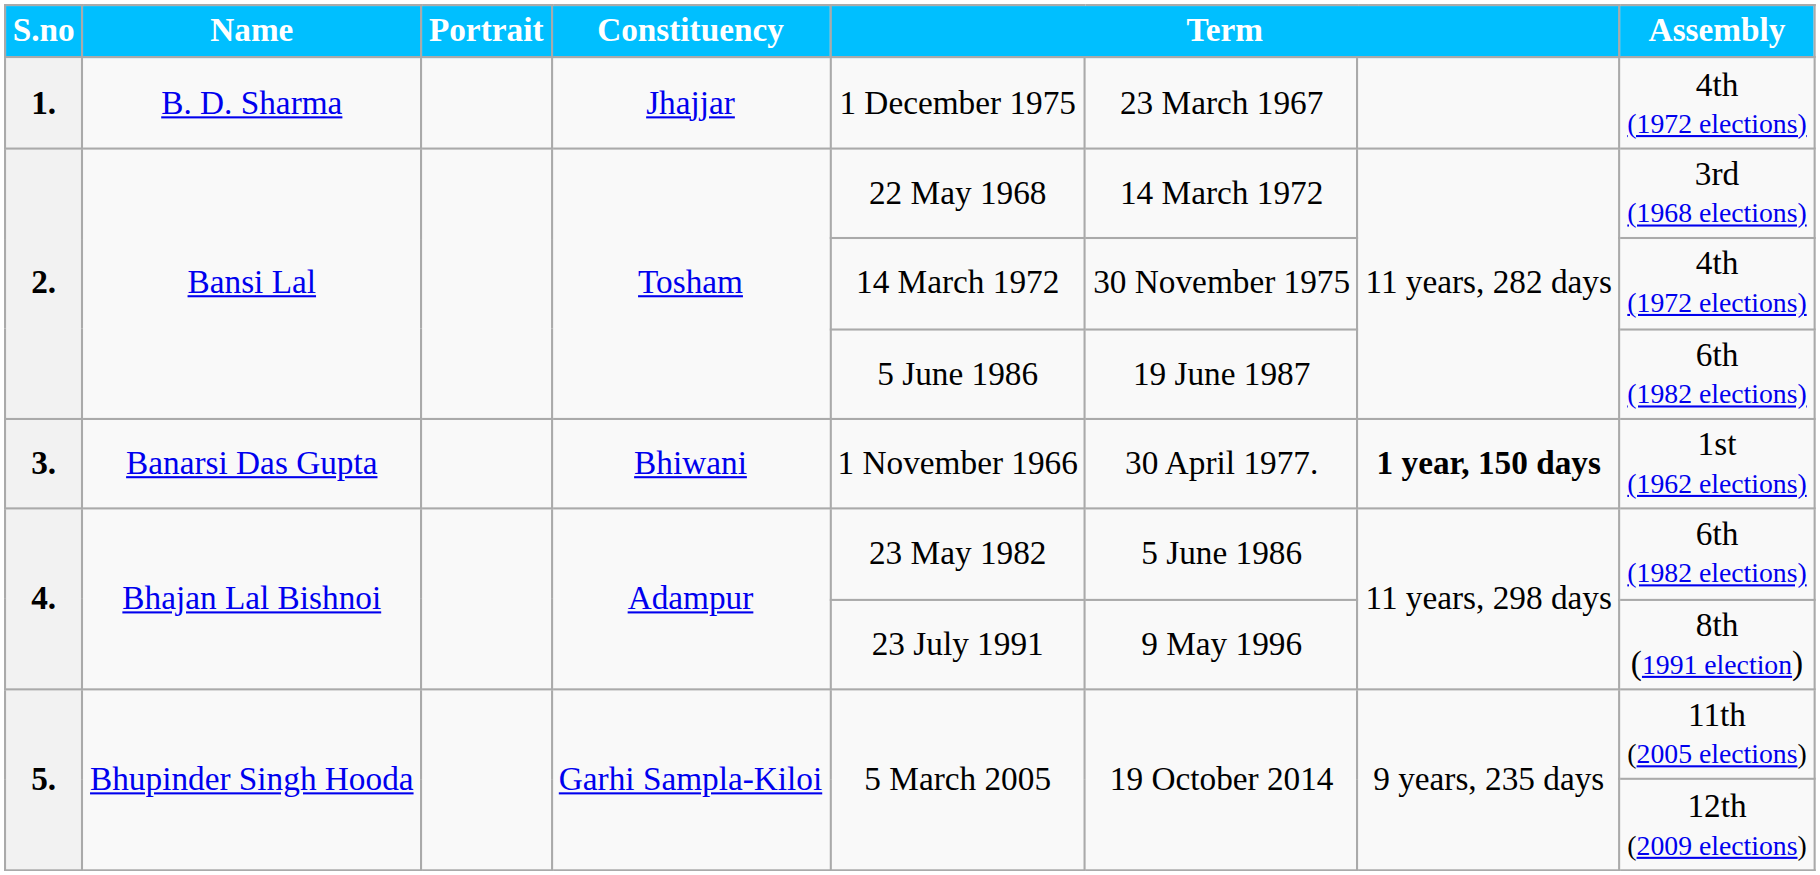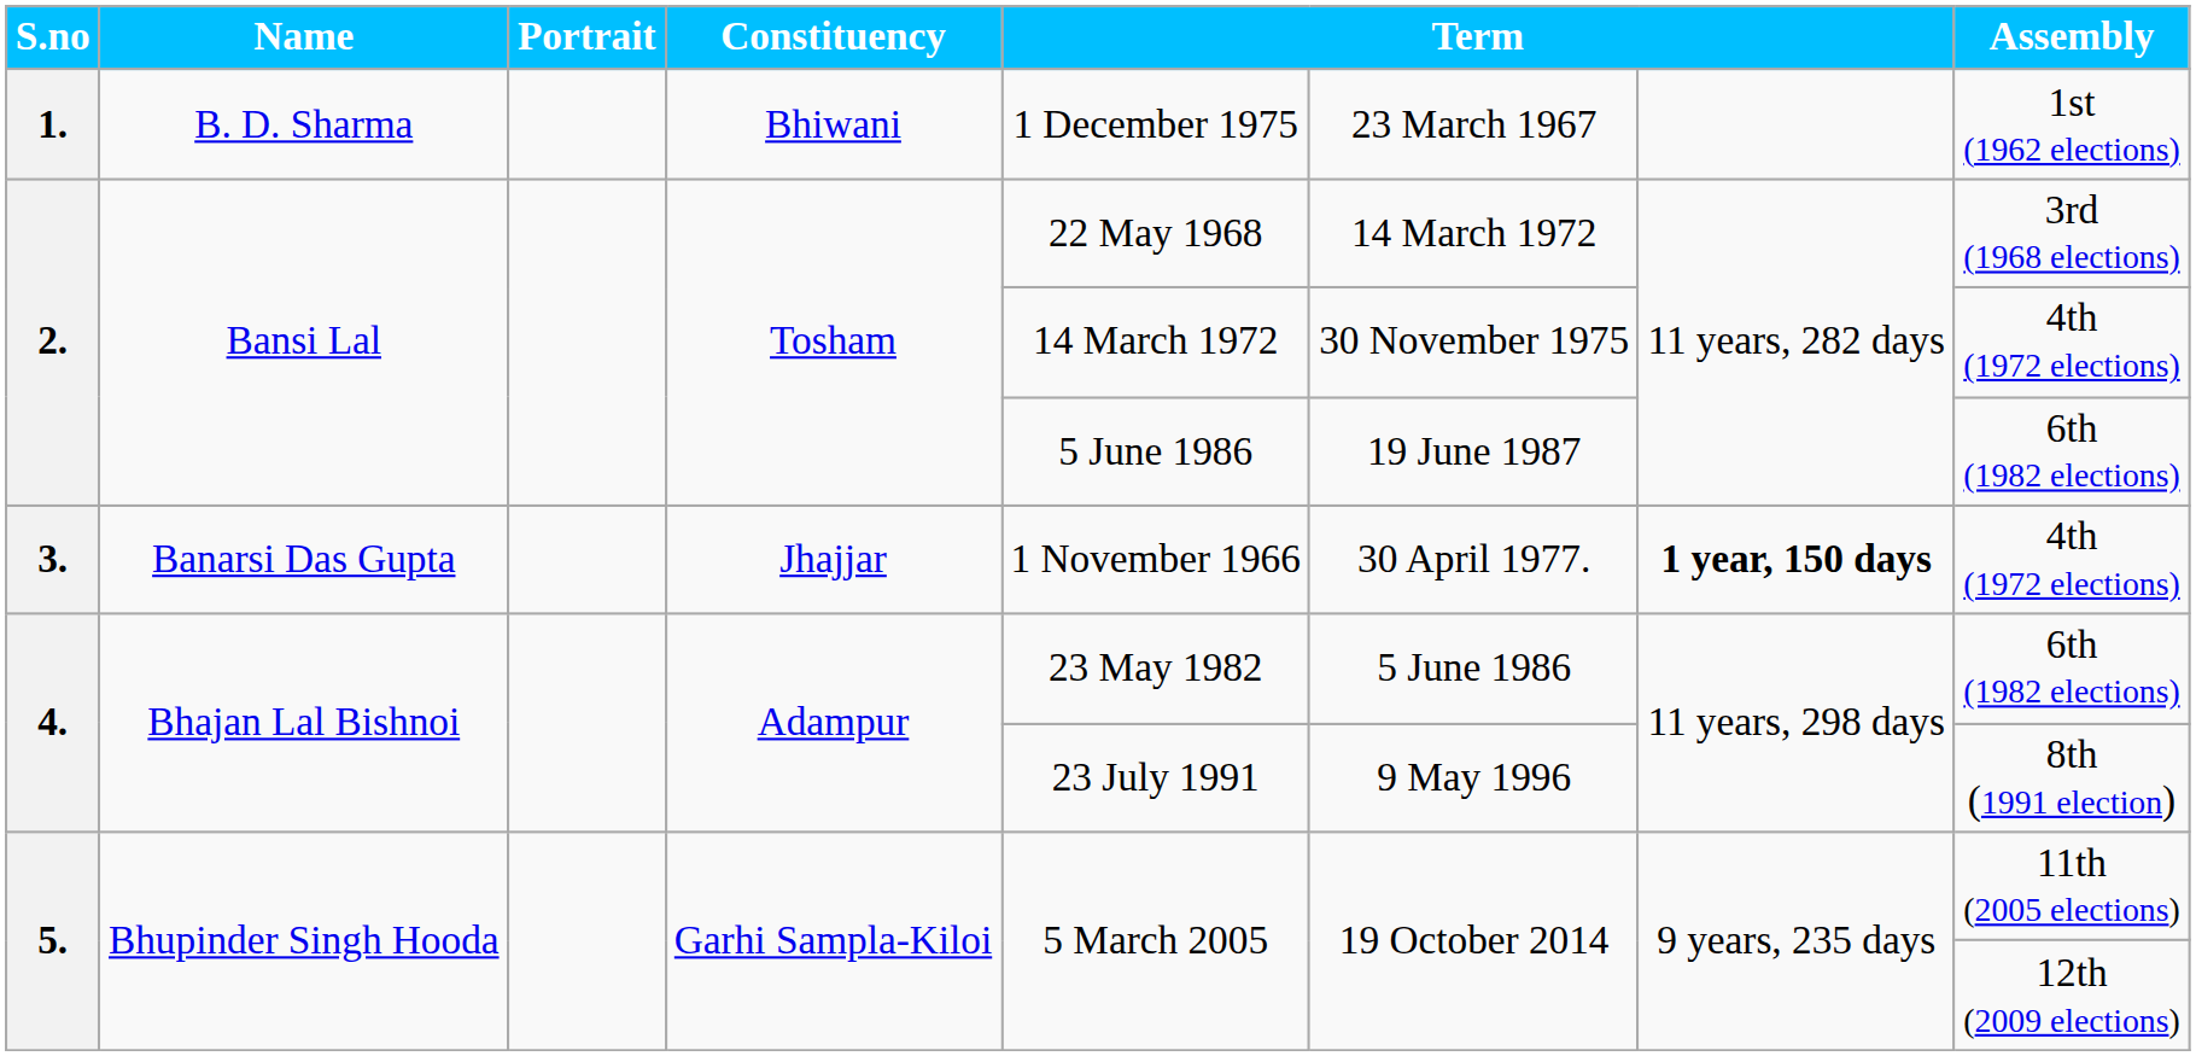 <table class="wikitable sortable" style="text-align:center;">
 <tr>
 <th Style="background-color:#00BFFF; color:white">S.no</th>
 <th Style="background-color:#00BFFF; color:white">Name</th>
 <th Style="background-color:#00BFFF; color:white">Portrait</th>
 <th Style="background-color:#00BFFF; color:white">Constituency</th>
 <th colspan="3" style="background-color:#00BFFF; color:white">Term</th>
 <th Style="background-color:#00BFFF; color:white">Assembly</th>
 </tr>
 <tr>
 <th>1.</th>
 <td><a href='#'>B. D. Sharma</a></td>
 <td></td>
-<td><a href='#'>Jhajjar</a></td>
+<td><a href='#'>Bhiwani</a></td>
 <td>1 December 1975</td>
 <td>23 March 1967</td>
 <td></td>
-<td>4th<br><small><a href='#'>(1972 elections)</a></small></td>
+<td>1st<br><small><a href='#'>(1962 elections)</a></small></td>
 </tr>
 <tr>
 <th rowspan=3>2.</th>
 <td rowspan=3><a href='#'>Bansi Lal</a></td>
 <td rowspan=3></td>
 <td rowspan="3"><a href='#'>Tosham</a></td>
 <td>22 May 1968</td>
 <td>14 March 1972</td>
 <td rowspan=3>11 years, 282 days</td>
 <td>3rd<br><small><a href='#'>(1968 elections)</a></small></td>
 </tr>
 <tr>
 <td>14 March 1972</td>
 <td>30 November 1975</td>
 <td>4th<br><small><a href='#'>(1972 elections)</a></small></td>
 </tr>
 <tr>
 <td>5 June 1986</td>
 <td>19 June 1987</td>
 <td>6th<br><a href='#'><small>(1982 elections)</small></a></td>
 </tr>
 <tr>
 <th>3.</th>
 <td><a href='#'>Banarsi Das Gupta</a></td>
 <td></td>
-<td><a href='#'>Bhiwani</a></td>
+<td><a href='#'>Jhajjar</a></td>
 <td>1 November 1966</td>
 <td>30 April 1977.</td>
 <td><strong>1 year, 150 days</strong></td>
-<td>1st<br><small><a href='#'>(1962 elections)</a></small></td>
+<td>4th<br><small><a href='#'>(1972 elections)</a></small></td>
 </tr>
 <tr>
 <th rowspan=2>4.</th>
 <td rowspan =2><a href='#'>Bhajan Lal Bishnoi</a></td>
 <td rowspan=2></td>
 <td rowspan="2"><a href='#'>Adampur</a></td>
 <td>23 May 1982</td>
 <td>5 June 1986</td>
 <td rowspan="2">11 years, 298 days</td>
 <td>6th<br><a href='#'><small>(1982 elections)</small></a></td>
 </tr>
 <tr>
 <td>23 July 1991</td>
 <td>9 May 1996</td>
 <td>8th<br>(<a href='#'><small>1991 election</small></a>)</td>
 </tr>
 <tr>
 <th rowspan="2">5.</th>
 <td rowspan="2"><a href='#'>Bhupinder Singh Hooda</a></td>
 <td rowspan="2"></td>
 <td rowspan="2"><a href='#'>Garhi Sampla-Kiloi</a></td>
 <td rowspan="2">5 March 2005</td>
 <td rowspan="2">19 October 2014</td>
 <td rowspan="2">9 years, 235 days</td>
 <td>11th<br><small>(<a href='#'>2005 elections</a>)</small></td>
 </tr>
 <tr>
 <td>12th<br><small>(<a href='#'>2009 elections</a>)</small></td>
 </tr>
 </table>
